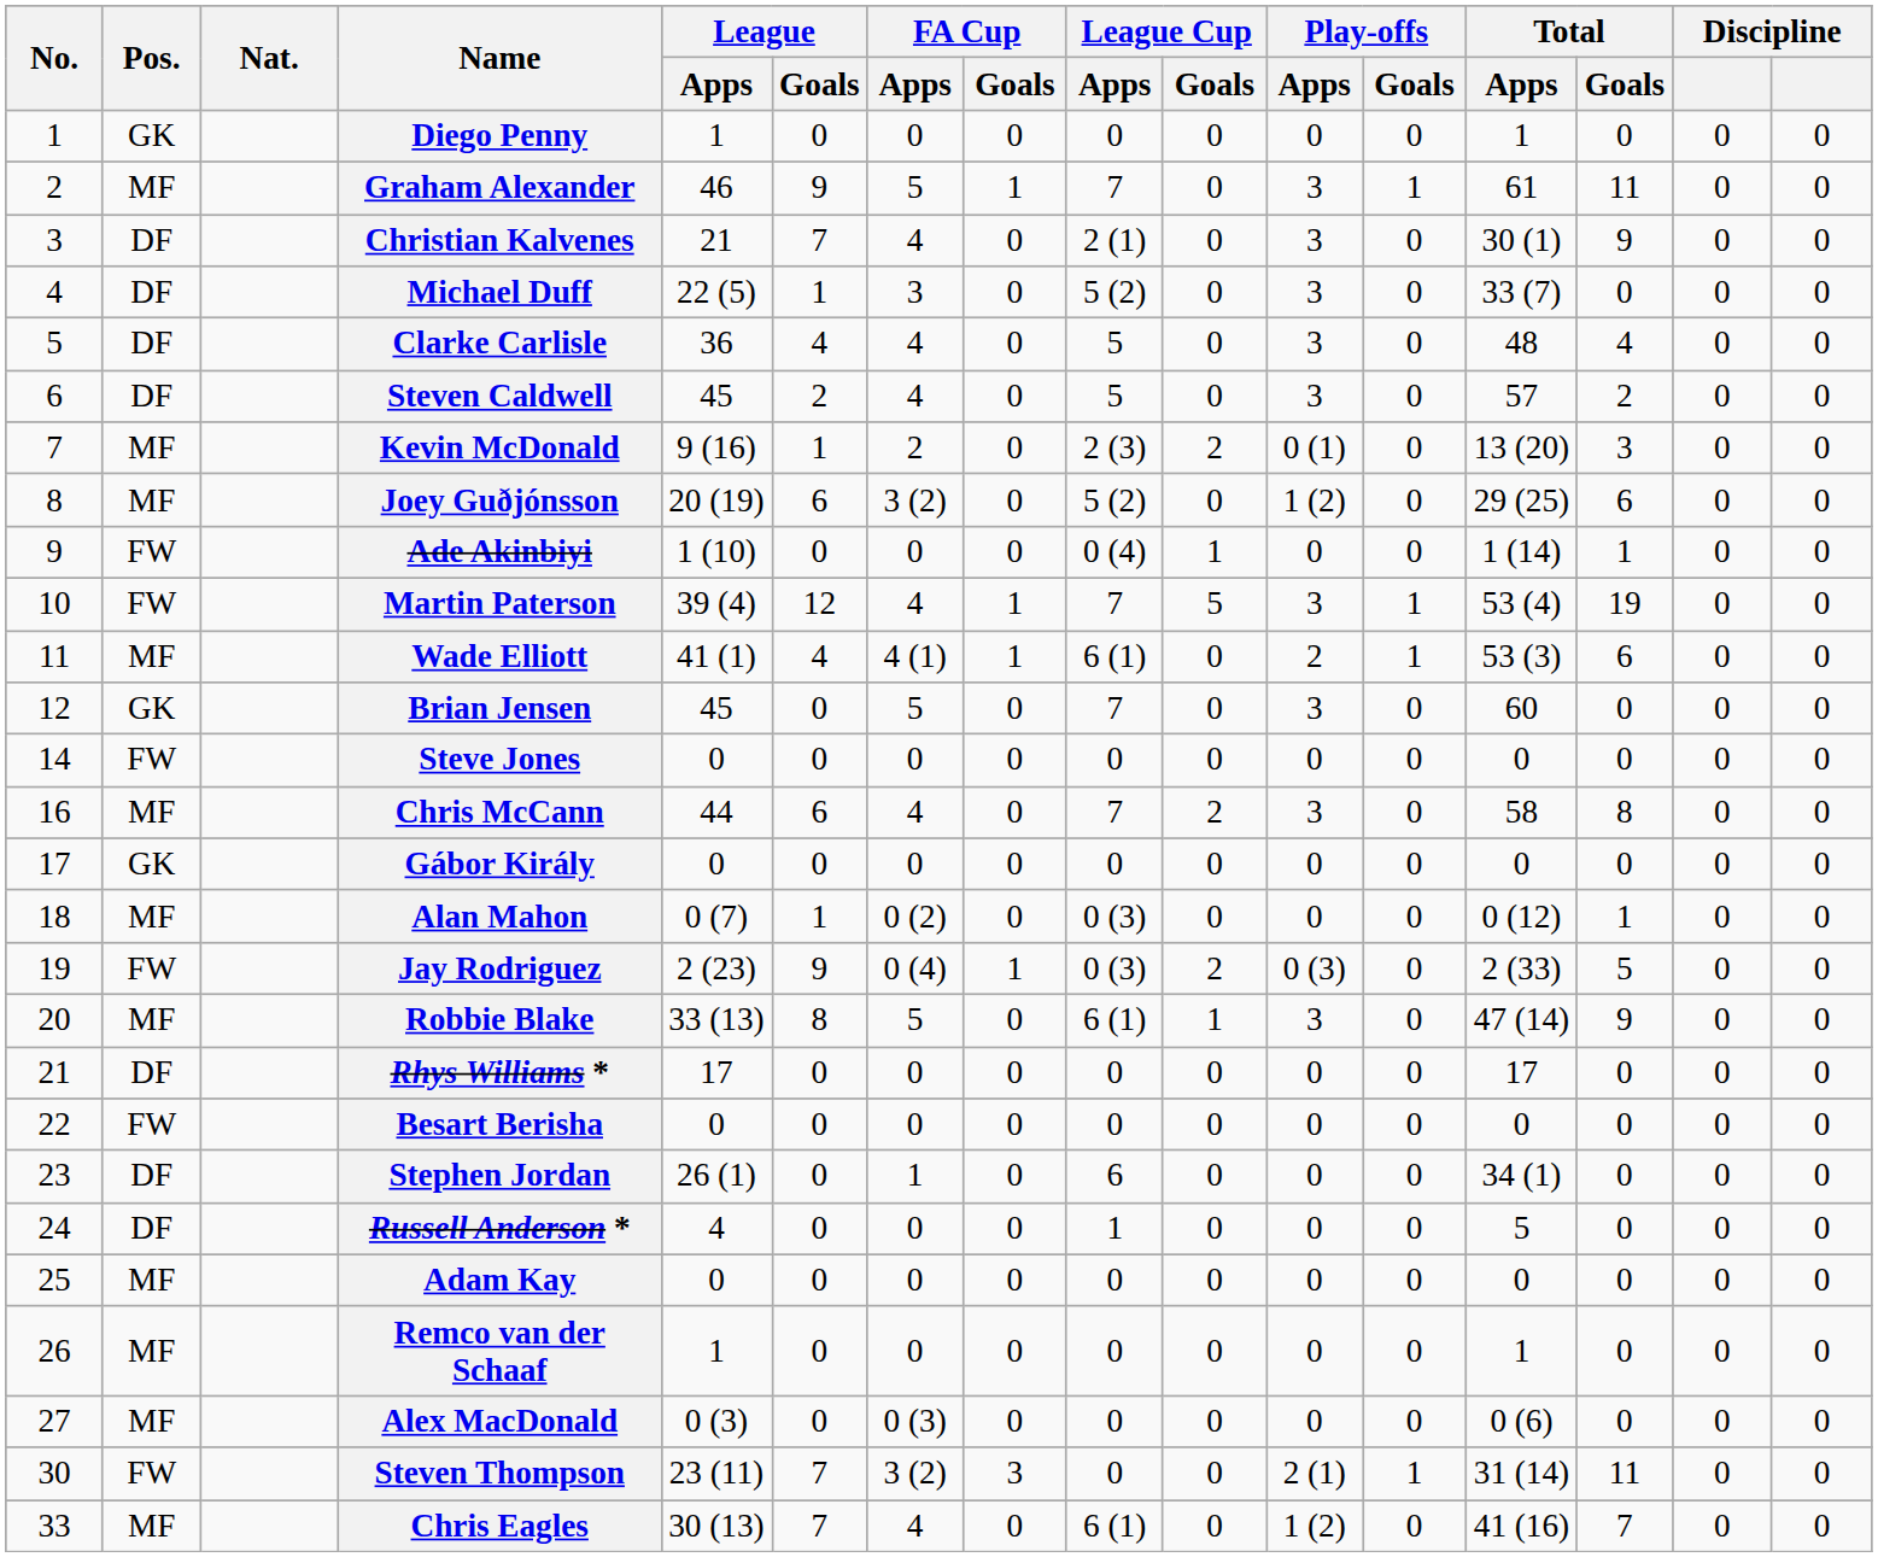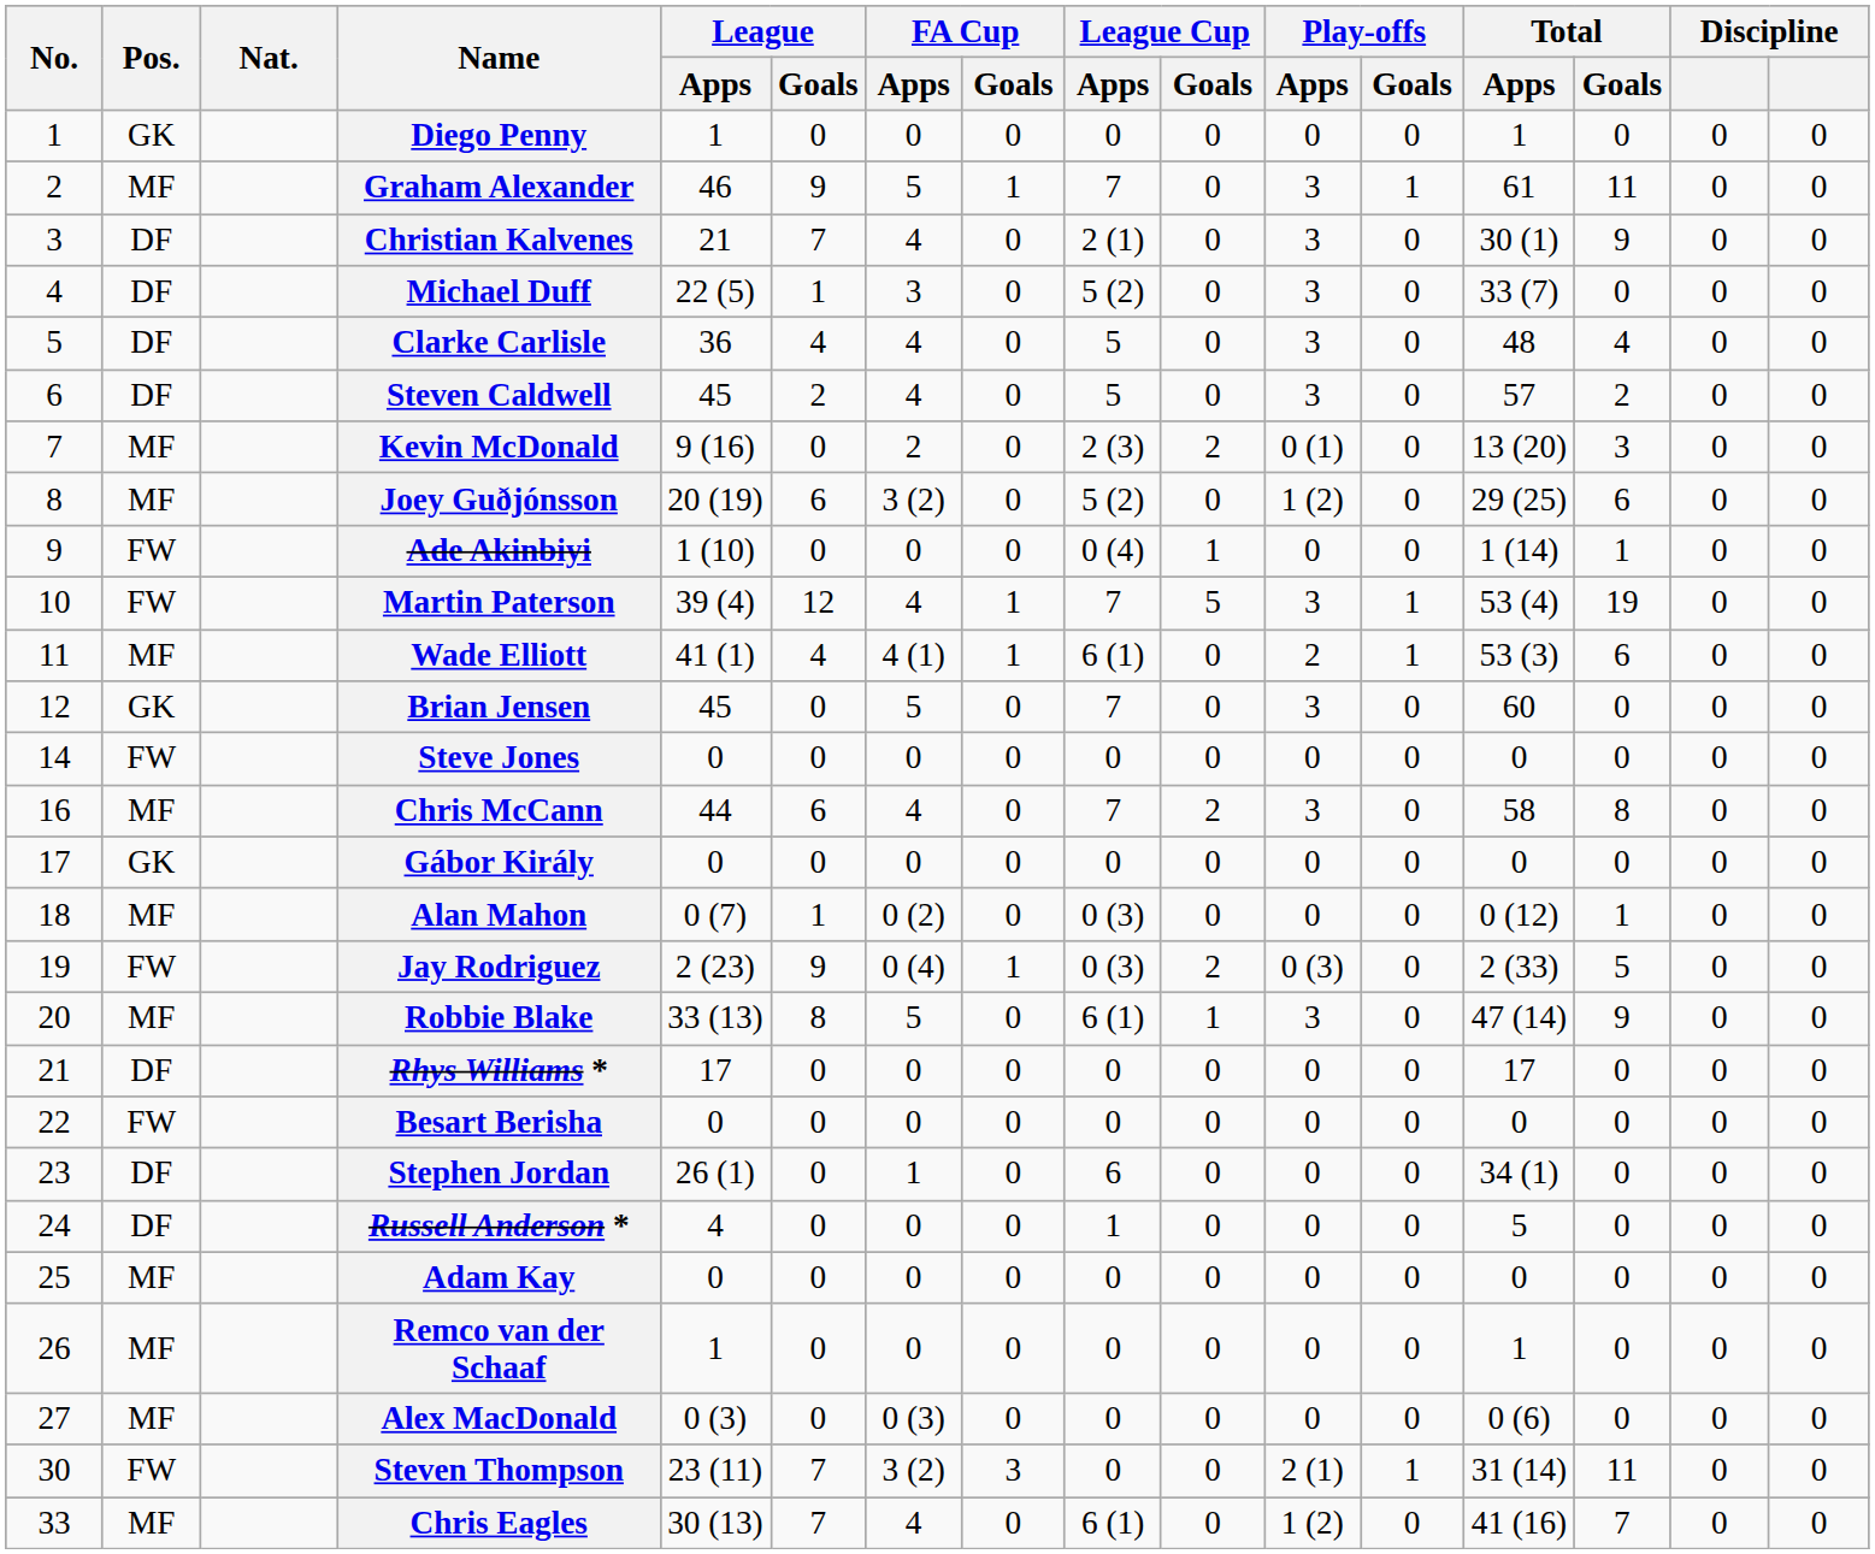 <table class="wikitable plainrowheaders" style="text-align:center">
 <tr>
 <th rowspan="2" width="40">No.</th>
 <th rowspan="2" width="40">Pos.</th>
 <th rowspan="2" width="60">Nat.</th>
 <th rowspan="2" width="150" scope="col">Name</th>
 <th colspan="2" width="90"><a href='#'>League</a></th>
 <th colspan="2" width="90"><a href='#'>FA Cup</a></th>
 <th colspan="2" width="90"><a href='#'>League Cup</a></th>
 <th colspan="2" width="90"><a href='#'>Play-offs</a></th>
 <th colspan="2" width="90">Total</th>
 <th colspan="2" width="90">Discipline</th>
 </tr>
 <tr>
 <th scope="col">Apps</th>
 <th scope="col">Goals</th>
 <th scope="col">Apps</th>
 <th scope="col">Goals</th>
 <th scope="col">Apps</th>
 <th scope="col">Goals</th>
 <th scope="col">Apps</th>
 <th scope="col">Goals</th>
 <th scope="col">Apps</th>
 <th scope="col">Goals</th>
 <th scope="col"></th>
 <th scope="col"></th>
 </tr>
 <tr>
 <td>1</td>
 <td>GK</td>
 <td align="left"></td>
 <th scope="row"><a href='#'>Diego Penny</a></th>
 <td>1</td>
 <td>0</td>
 <td>0</td>
 <td>0</td>
 <td>0</td>
 <td>0</td>
 <td>0</td>
 <td>0</td>
 <td>1</td>
 <td>0</td>
 <td>0</td>
 <td>0</td>
 </tr>
 <tr>
 <td>2</td>
 <td>MF</td>
 <td align="left"></td>
 <th scope="row"><a href='#'>Graham Alexander</a></th>
 <td>46</td>
 <td>9</td>
 <td>5</td>
 <td>1</td>
 <td>7</td>
 <td>0</td>
 <td>3</td>
 <td>1</td>
 <td>61</td>
 <td>11</td>
 <td>0</td>
 <td>0</td>
 </tr>
 <tr>
 <td>3</td>
 <td>DF</td>
 <td align="left"></td>
 <th scope="row"><a href='#'>Christian Kalvenes</a></th>
 <td>21</td>
 <td>7</td>
 <td>4</td>
 <td>0</td>
 <td>2 (1)</td>
 <td>0</td>
 <td>3</td>
 <td>0</td>
 <td>30 (1)</td>
 <td>9</td>
 <td>0</td>
 <td>0</td>
 </tr>
 <tr>
 <td>4</td>
 <td>DF</td>
 <td align="left"></td>
 <th scope="row"><a href='#'>Michael Duff</a></th>
 <td>22 (5)</td>
 <td>1</td>
 <td>3</td>
 <td>0</td>
 <td>5 (2)</td>
 <td>0</td>
 <td>3</td>
 <td>0</td>
 <td>33 (7)</td>
 <td>0</td>
 <td>0</td>
 <td>0</td>
 </tr>
 <tr>
 <td>5</td>
 <td>DF</td>
 <td align="left"></td>
 <th scope="row"><a href='#'>Clarke Carlisle</a></th>
 <td>36</td>
 <td>4</td>
 <td>4</td>
 <td>0</td>
 <td>5</td>
 <td>0</td>
 <td>3</td>
 <td>0</td>
 <td>48</td>
 <td>4</td>
 <td>0</td>
 <td>0</td>
 </tr>
 <tr>
 <td>6</td>
 <td>DF</td>
 <td align="left"></td>
 <th scope="row"><a href='#'>Steven Caldwell</a></th>
 <td>45</td>
 <td>2</td>
 <td>4</td>
 <td>0</td>
 <td>5</td>
 <td>0</td>
 <td>3</td>
 <td>0</td>
 <td>57</td>
 <td>2</td>
 <td>0</td>
 <td>0</td>
 </tr>
 <tr>
 <td>7</td>
 <td>MF</td>
 <td align="left"></td>
 <th scope="row"><a href='#'>Kevin McDonald</a></th>
 <td>9 (16)</td>
-<td>1</td>
+<td>0</td>
 <td>2</td>
 <td>0</td>
 <td>2 (3)</td>
 <td>2</td>
 <td>0 (1)</td>
 <td>0</td>
 <td>13 (20)</td>
 <td>3</td>
 <td>0</td>
 <td>0</td>
 </tr>
 <tr>
 <td>8</td>
 <td>MF</td>
 <td align="left"></td>
 <th scope="row"><a href='#'>Joey Guðjónsson</a></th>
 <td>20 (19)</td>
 <td>6</td>
 <td>3 (2)</td>
 <td>0</td>
 <td>5 (2)</td>
 <td>0</td>
 <td>1 (2)</td>
 <td>0</td>
 <td>29 (25)</td>
 <td>6</td>
 <td>0</td>
 <td>0</td>
 </tr>
 <tr>
 <td>9</td>
 <td>FW</td>
 <td align="left"></td>
 <th scope="row"><s><a href='#'>Ade Akinbiyi</a></s> </th>
 <td>1 (10)</td>
 <td>0</td>
 <td>0</td>
 <td>0</td>
 <td>0 (4)</td>
 <td>1</td>
 <td>0</td>
 <td>0</td>
 <td>1 (14)</td>
 <td>1</td>
 <td>0</td>
 <td>0</td>
 </tr>
 <tr>
 <td>10</td>
 <td>FW</td>
 <td align="left"></td>
 <th scope="row"><a href='#'>Martin Paterson</a></th>
 <td>39 (4)</td>
 <td>12</td>
 <td>4</td>
 <td>1</td>
 <td>7</td>
 <td>5</td>
 <td>3</td>
 <td>1</td>
 <td>53 (4)</td>
 <td>19</td>
 <td>0</td>
 <td>0</td>
 </tr>
 <tr>
 <td>11</td>
 <td>MF</td>
 <td align="left"></td>
 <th scope="row"><a href='#'>Wade Elliott</a></th>
 <td>41 (1)</td>
 <td>4</td>
 <td>4 (1)</td>
 <td>1</td>
 <td>6 (1)</td>
 <td>0</td>
 <td>2</td>
 <td>1</td>
 <td>53 (3)</td>
 <td>6</td>
 <td>0</td>
 <td>0</td>
 </tr>
 <tr>
 <td>12</td>
 <td>GK</td>
 <td align="left"></td>
 <th scope="row"><a href='#'>Brian Jensen</a></th>
 <td>45</td>
 <td>0</td>
 <td>5</td>
 <td>0</td>
 <td>7</td>
 <td>0</td>
 <td>3</td>
 <td>0</td>
 <td>60</td>
 <td>0</td>
 <td>0</td>
 <td>0</td>
 </tr>
 <tr>
 <td>14</td>
 <td>FW</td>
 <td align="left"></td>
 <th scope="row"><a href='#'>Steve Jones</a></th>
 <td>0</td>
 <td>0</td>
 <td>0</td>
 <td>0</td>
 <td>0</td>
 <td>0</td>
 <td>0</td>
 <td>0</td>
 <td>0</td>
 <td>0</td>
 <td>0</td>
 <td>0</td>
 </tr>
 <tr>
 <td>16</td>
 <td>MF</td>
 <td align="left"></td>
 <th scope="row"><a href='#'>Chris McCann</a></th>
 <td>44</td>
 <td>6</td>
 <td>4</td>
 <td>0</td>
 <td>7</td>
 <td>2</td>
 <td>3</td>
 <td>0</td>
 <td>58</td>
 <td>8</td>
 <td>0</td>
 <td>0</td>
 </tr>
 <tr>
 <td>17</td>
 <td>GK</td>
 <td align="left"></td>
 <th scope="row"><a href='#'>Gábor Király</a></th>
 <td>0</td>
 <td>0</td>
 <td>0</td>
 <td>0</td>
 <td>0</td>
 <td>0</td>
 <td>0</td>
 <td>0</td>
 <td>0</td>
 <td>0</td>
 <td>0</td>
 <td>0</td>
 </tr>
 <tr>
 <td>18</td>
 <td>MF</td>
 <td align="left"></td>
 <th scope="row"><a href='#'>Alan Mahon</a></th>
 <td>0 (7)</td>
 <td>1</td>
 <td>0 (2)</td>
 <td>0</td>
 <td>0 (3)</td>
 <td>0</td>
 <td>0</td>
 <td>0</td>
 <td>0 (12)</td>
 <td>1</td>
 <td>0</td>
 <td>0</td>
 </tr>
 <tr>
 <td>19</td>
 <td>FW</td>
 <td align="left"></td>
 <th scope="row"><a href='#'>Jay Rodriguez</a></th>
 <td>2 (23)</td>
 <td>9</td>
 <td>0 (4)</td>
 <td>1</td>
 <td>0 (3)</td>
 <td>2</td>
 <td>0 (3)</td>
 <td>0</td>
 <td>2 (33)</td>
 <td>5</td>
 <td>0</td>
 <td>0</td>
 </tr>
 <tr>
 <td>20</td>
 <td>MF</td>
 <td align="left"></td>
 <th scope="row"><a href='#'>Robbie Blake</a></th>
 <td>33 (13)</td>
 <td>8</td>
 <td>5</td>
 <td>0</td>
 <td>6 (1)</td>
 <td>1</td>
 <td>3</td>
 <td>0</td>
 <td>47 (14)</td>
 <td>9</td>
 <td>0</td>
 <td>0</td>
 </tr>
 <tr>
 <td>21</td>
 <td>DF</td>
 <td align="left"></td>
 <th scope="row"><s><em><a href='#'>Rhys Williams</a></em></s> * </th>
 <td>17</td>
 <td>0</td>
 <td>0</td>
 <td>0</td>
 <td>0</td>
 <td>0</td>
 <td>0</td>
 <td>0</td>
 <td>17</td>
 <td>0</td>
 <td>0</td>
 <td>0</td>
 </tr>
 <tr>
 <td>22</td>
 <td>FW</td>
 <td align="left"></td>
 <th scope="row"><a href='#'>Besart Berisha</a></th>
 <td>0</td>
 <td>0</td>
 <td>0</td>
 <td>0</td>
 <td>0</td>
 <td>0</td>
 <td>0</td>
 <td>0</td>
 <td>0</td>
 <td>0</td>
 <td>0</td>
 <td>0</td>
 </tr>
 <tr>
 <td>23</td>
 <td>DF</td>
 <td align="left"></td>
 <th scope="row"><a href='#'>Stephen Jordan</a></th>
 <td>26 (1)</td>
 <td>0</td>
 <td>1</td>
 <td>0</td>
 <td>6</td>
 <td>0</td>
 <td>0</td>
 <td>0</td>
 <td>34 (1)</td>
 <td>0</td>
 <td>0</td>
 <td>0</td>
 </tr>
 <tr>
 <td>24</td>
 <td>DF</td>
 <td align="left"></td>
 <th scope="row"><s><em><a href='#'>Russell Anderson</a></em></s> * </th>
 <td>4</td>
 <td>0</td>
 <td>0</td>
 <td>0</td>
 <td>1</td>
 <td>0</td>
 <td>0</td>
 <td>0</td>
 <td>5</td>
 <td>0</td>
 <td>0</td>
 <td>0</td>
 </tr>
 <tr>
 <td>25</td>
 <td>MF</td>
 <td align="left"></td>
 <th scope="row"><a href='#'>Adam Kay</a></th>
 <td>0</td>
 <td>0</td>
 <td>0</td>
 <td>0</td>
 <td>0</td>
 <td>0</td>
 <td>0</td>
 <td>0</td>
 <td>0</td>
 <td>0</td>
 <td>0</td>
 <td>0</td>
 </tr>
 <tr>
 <td>26</td>
 <td>MF</td>
 <td align="left"></td>
 <th scope="row"><a href='#'>Remco van der Schaaf</a></th>
 <td>1</td>
 <td>0</td>
 <td>0</td>
 <td>0</td>
 <td>0</td>
 <td>0</td>
 <td>0</td>
 <td>0</td>
 <td>1</td>
 <td>0</td>
 <td>0</td>
 <td>0</td>
 </tr>
 <tr>
 <td>27</td>
 <td>MF</td>
 <td align="left"></td>
 <th scope="row"><a href='#'>Alex MacDonald</a></th>
 <td>0 (3)</td>
 <td>0</td>
 <td>0 (3)</td>
 <td>0</td>
 <td>0</td>
 <td>0</td>
 <td>0</td>
 <td>0</td>
 <td>0 (6)</td>
 <td>0</td>
 <td>0</td>
 <td>0</td>
 </tr>
 <tr>
 <td>30</td>
 <td>FW</td>
 <td align="left"></td>
 <th scope="row"><a href='#'>Steven Thompson</a></th>
 <td>23 (11)</td>
 <td>7</td>
 <td>3 (2)</td>
 <td>3</td>
 <td>0</td>
 <td>0</td>
 <td>2 (1)</td>
 <td>1</td>
 <td>31 (14)</td>
 <td>11</td>
 <td>0</td>
 <td>0</td>
 </tr>
 <tr>
 <td>33</td>
 <td>MF</td>
 <td align="left"></td>
 <th scope="row"><a href='#'>Chris Eagles</a></th>
 <td>30 (13)</td>
 <td>7</td>
 <td>4</td>
 <td>0</td>
 <td>6 (1)</td>
 <td>0</td>
 <td>1 (2)</td>
 <td>0</td>
 <td>41 (16)</td>
 <td>7</td>
 <td>0</td>
 <td>0</td>
 </tr>
 </table>
